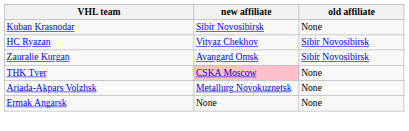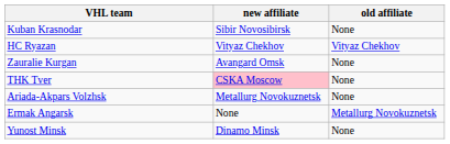 <table class="wikitable">
 <tr>
 <th bgcolor="#DDDDFF" width="45%">VHL team</th>
 <th bgcolor="#DDDDFF" width="25%">new affiliate</th>
 <th bgcolor="#DDDDFF" width="25%">old affiliate</th>
 </tr>
 <tr>
 <td align=left><a href='#'>Kuban Krasnodar</a></td>
 <td><a href='#'>Sibir Novosibirsk</a></td>
 <td>None</td>
 </tr>
 <tr>
 <td align=left><a href='#'>HC Ryazan</a></td>
 <td><a href='#'>Vityaz Chekhov</a></td>
-<td><a href='#'>Sibir Novosibirsk</a></td>
+<td><a href='#'>Vityaz Chekhov</a></td>
 </tr>
 <tr>
 <td align=left><a href='#'>Zauralie Kurgan</a></td>
 <td><a href='#'>Avangard Omsk</a></td>
-<td><a href='#'>Sibir Novosibirsk</a></td>
+<td>None</td>
 </tr>
 <tr>
 <td align=left><a href='#'>THK Tver</a></td>
 <td style="background: pink;"><a href='#'>CSKA Moscow</a></td>
 <td>None</td>
 </tr>
 <tr>
 <td align=left><a href='#'>Ariada-Akpars Volzhsk</a></td>
 <td><a href='#'>Metallurg Novokuznetsk</a></td>
 <td>None</td>
 </tr>
 <tr>
 <td align=left><a href='#'>Ermak Angarsk</a></td>
 <td>None</td>
+<td><a href='#'>Metallurg Novokuznetsk</a></td>
+</tr>
+<tr>
+<td align=left><a href='#'>Yunost Minsk</a></td>
+<td><a href='#'>Dinamo Minsk</a></td>
 <td>None</td>
 </tr>
 </table>
